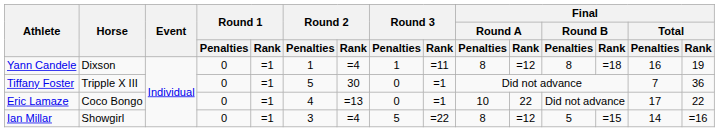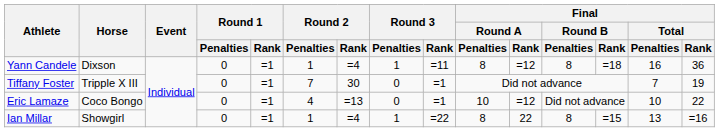 <table class=wikitable style="font-size:90%">
 <tr>
 <th rowspan=3>Athlete</th>
 <th rowspan=3>Horse</th>
 <th rowspan=3>Event</th>
 <th colspan=2 rowspan=2>Round 1</th>
 <th colspan=2 rowspan=2>Round 2</th>
 <th colspan=2 rowspan=2>Round 3</th>
 <th colspan="6">Final</th>
 </tr>
 <tr>
 <th colspan=2>Round A</th>
 <th colspan=2>Round B</th>
 <th colspan=2>Total</th>
 </tr>
 <tr>
 <th>Penalties</th>
 <th>Rank</th>
 <th>Penalties</th>
 <th>Rank</th>
 <th>Penalties</th>
 <th>Rank</th>
 <th>Penalties</th>
 <th>Rank</th>
 <th>Penalties</th>
 <th>Rank</th>
 <th>Penalties</th>
 <th>Rank</th>
 </tr>
 <tr align=center>
 <td align=left><a href='#'>Yann Candele</a></td>
 <td align=left>Dixson</td>
 <td align=left rowspan=4><a href='#'>Individual</a></td>
 <td>0</td>
 <td>=1</td>
 <td>1</td>
 <td>=4</td>
 <td>1</td>
 <td>=11</td>
 <td>8</td>
 <td>=12</td>
 <td>8</td>
 <td>=18</td>
 <td>16</td>
-<td>19</td>
+<td>36</td>
 </tr>
 <tr align=center>
 <td align=left><a href='#'>Tiffany Foster</a></td>
 <td align=left>Tripple X III</td>
 <td>0</td>
 <td>=1</td>
-<td>5</td>
+<td>7</td>
 <td>30</td>
 <td>0</td>
 <td>=1</td>
 <td colspan=4>Did not advance</td>
 <td>7</td>
-<td>36</td>
+<td>19</td>
 </tr>
 <tr align=center>
 <td align=left><a href='#'>Eric Lamaze</a></td>
 <td align=left>Coco Bongo</td>
 <td>0</td>
 <td>=1</td>
 <td>4</td>
 <td>=13</td>
 <td>0</td>
 <td>=1</td>
 <td>10</td>
-<td>22</td>
+<td>=12</td>
 <td colspan=2>Did not advance</td>
-<td>17</td>
+<td>10</td>
 <td>22</td>
 </tr>
 <tr align=center>
 <td align=left><a href='#'>Ian Millar</a></td>
 <td align=left>Showgirl</td>
 <td>0</td>
 <td>=1</td>
-<td>3</td>
+<td>1</td>
 <td>=4</td>
-<td>5</td>
+<td>1</td>
 <td>=22</td>
 <td>8</td>
-<td>=12</td>
-<td>5</td>
+<td>22</td>
+<td>8</td>
 <td>=15</td>
-<td>14</td>
+<td>13</td>
 <td>=16</td>
 </tr>
 </table>
